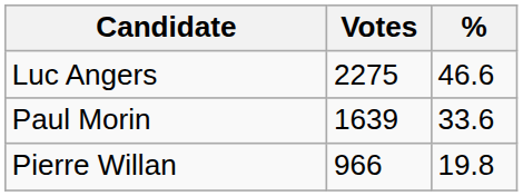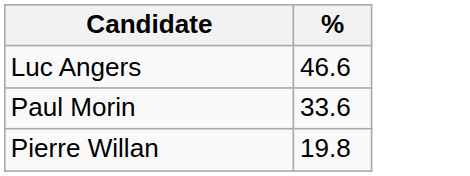 <table class="wikitable">
 <tr>
 <th style="width: 170px">Candidate</th>
-<th style="width: 50px">Votes </th>
 <th style="width: 40px">%</th>
 </tr>
 <tr>
 <td>Luc Angers</td>
-<td>2275</td>
 <td>46.6</td>
 </tr>
 <tr>
 <td>Paul Morin</td>
-<td>1639</td>
 <td>33.6</td>
 </tr>
 <tr>
 <td>Pierre Willan</td>
-<td>966</td>
 <td>19.8</td>
 </tr>
 </table>
